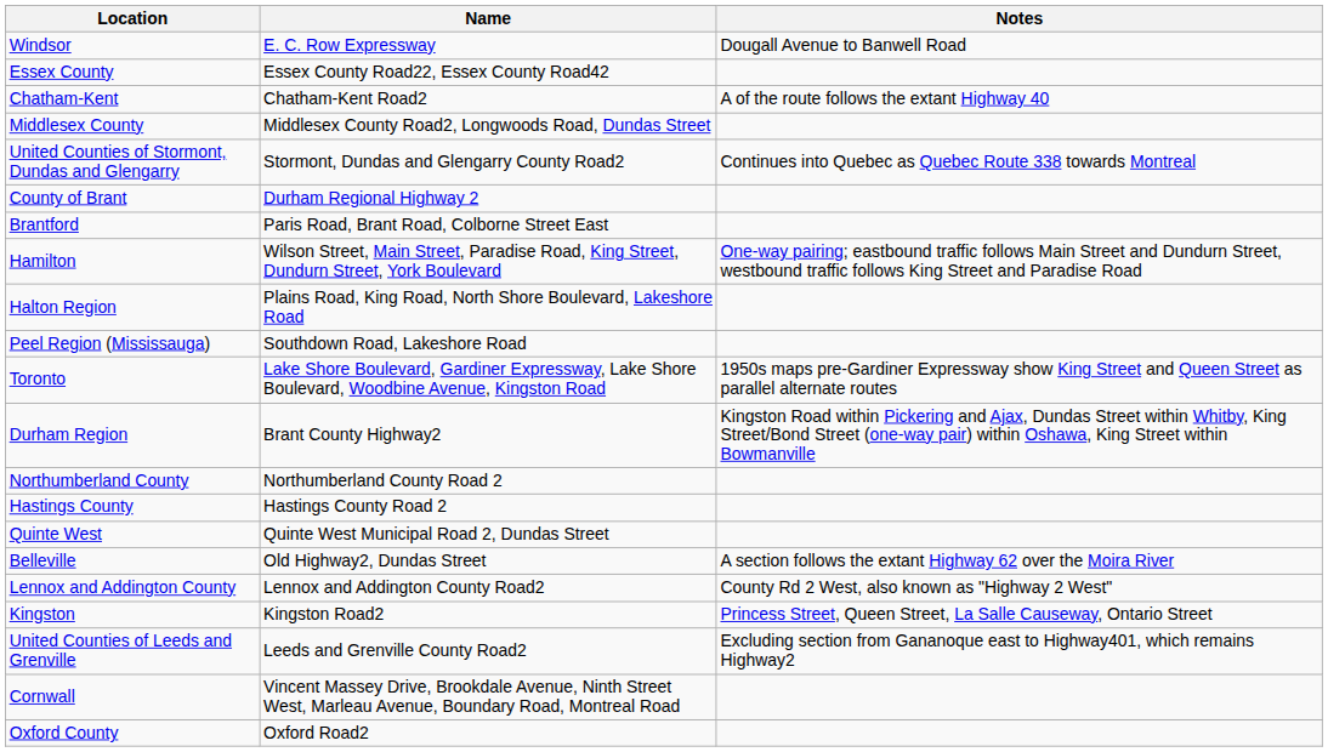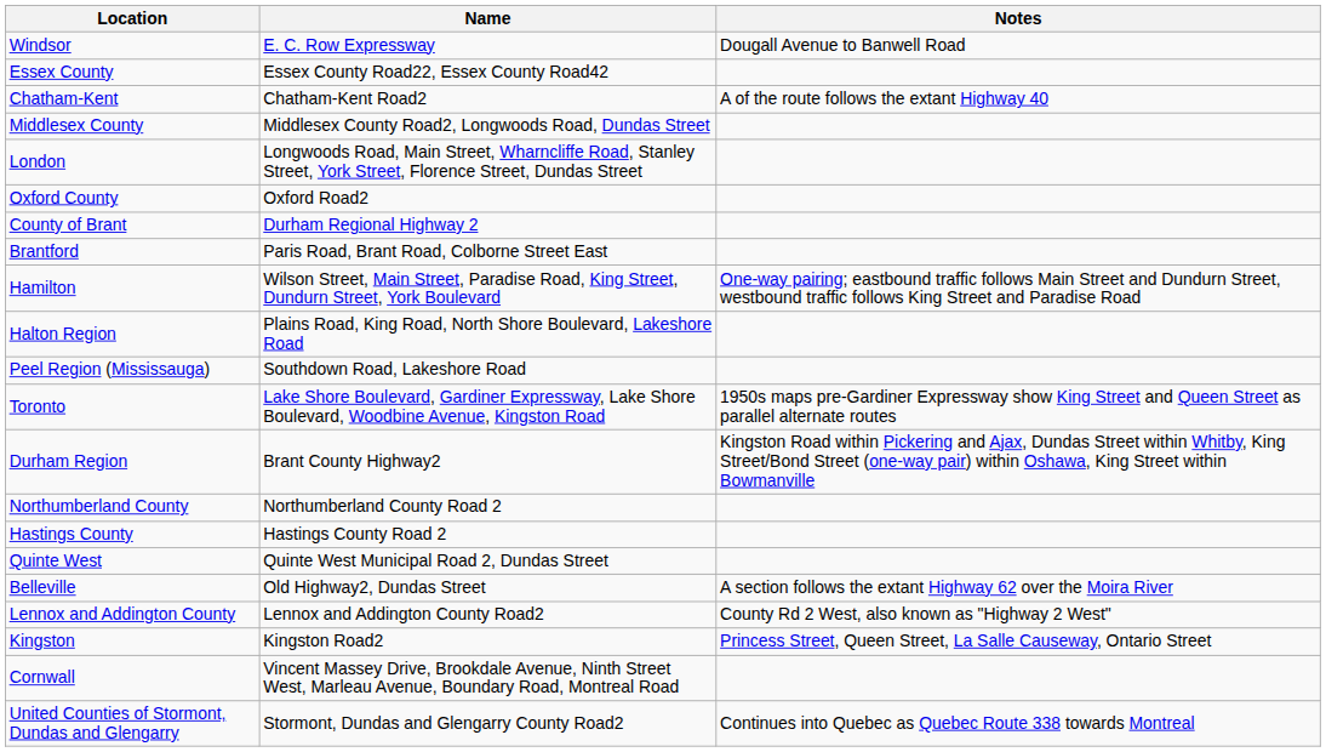 <table class="wikitable">
 <tr>
 <th>Location</th>
 <th>Name</th>
 <th>Notes</th>
 </tr>
 <tr>
 <td><a href='#'>Windsor</a></td>
 <td><a href='#'>E. C. Row Expressway</a></td>
 <td>Dougall Avenue to Banwell Road</td>
 </tr>
 <tr>
 <td><a href='#'>Essex County</a></td>
 <td>Essex County Road22, Essex County Road42</td>
 <td></td>
 </tr>
 <tr>
 <td><a href='#'>Chatham-Kent</a></td>
 <td>Chatham-Kent Road2</td>
 <td>A  of the route follows the extant <a href='#'>Highway 40</a></td>
 </tr>
 <tr>
 <td><a href='#'>Middlesex County</a></td>
 <td>Middlesex County Road2, Longwoods Road, <a href='#'>Dundas Street</a></td>
 <td></td>
 </tr>
 <tr>
-<td><a href='#'>United Counties of Stormont, Dundas and Glengarry</a></td>
-<td>Stormont, Dundas and Glengarry County Road2</td>
-<td>Continues into Quebec as <a href='#'>Quebec Route 338</a> towards <a href='#'>Montreal</a></td>
+<td><a href='#'>London</a></td>
+<td>Longwoods Road, Main Street, <a href='#'>Wharncliffe Road</a>, Stanley Street, <a href='#'>York Street</a>, Florence Street, Dundas Street</td>
+<td></td>
+</tr>
+<tr>
+<td><a href='#'>Oxford County</a></td>
+<td>Oxford Road2</td>
+<td></td>
 </tr>
 <tr>
 <td><a href='#'>County of Brant</a></td>
 <td><a href='#'>Durham Regional Highway 2</a></td>
 <td></td>
 </tr>
 <tr>
 <td><a href='#'>Brantford</a></td>
 <td>Paris Road, Brant Road, Colborne Street East</td>
 <td></td>
 </tr>
 <tr>
 <td><a href='#'>Hamilton</a></td>
 <td>Wilson Street, <a href='#'>Main Street</a>, Paradise Road, <a href='#'>King Street</a>, <a href='#'>Dundurn Street</a>, <a href='#'>York Boulevard</a></td>
 <td><a href='#'>One-way pairing</a>; eastbound traffic follows Main Street and Dundurn Street, westbound traffic follows King Street and Paradise Road</td>
 </tr>
 <tr>
 <td><a href='#'>Halton Region</a></td>
 <td>Plains Road, King Road, North Shore Boulevard, <a href='#'>Lakeshore Road</a></td>
 <td></td>
 </tr>
 <tr>
 <td><a href='#'>Peel Region</a> (<a href='#'>Mississauga</a>)</td>
 <td>Southdown Road, Lakeshore Road</td>
 <td></td>
 </tr>
 <tr>
 <td><a href='#'>Toronto</a></td>
 <td><a href='#'>Lake Shore Boulevard</a>, <a href='#'>Gardiner Expressway</a>, Lake Shore Boulevard, <a href='#'>Woodbine Avenue</a>, <a href='#'>Kingston Road</a></td>
 <td>1950s maps pre-Gardiner Expressway show <a href='#'>King Street</a> and <a href='#'>Queen Street</a> as parallel alternate routes</td>
 </tr>
 <tr>
 <td><a href='#'>Durham Region</a></td>
 <td>Brant County Highway2</td>
 <td>Kingston Road within <a href='#'>Pickering</a> and <a href='#'>Ajax</a>, Dundas Street within <a href='#'>Whitby</a>, King Street/Bond Street (<a href='#'>one-way pair</a>) within <a href='#'>Oshawa</a>, King Street within <a href='#'>Bowmanville</a></td>
 </tr>
 <tr>
 <td><a href='#'>Northumberland County</a></td>
 <td>Northumberland County Road 2</td>
 <td></td>
 </tr>
 <tr>
 <td><a href='#'>Hastings County</a></td>
 <td>Hastings County Road 2</td>
 <td></td>
 </tr>
 <tr>
 <td><a href='#'>Quinte West</a></td>
 <td>Quinte West Municipal Road 2, Dundas Street</td>
 <td></td>
 </tr>
 <tr>
 <td><a href='#'>Belleville</a></td>
 <td>Old Highway2, Dundas Street</td>
 <td>A  section follows the extant <a href='#'>Highway 62</a> over the <a href='#'>Moira River</a></td>
 </tr>
 <tr>
 <td><a href='#'>Lennox and Addington County</a></td>
 <td>Lennox and Addington County Road2</td>
 <td>County Rd 2 West, also known as "Highway 2 West"</td>
 </tr>
 <tr>
 <td><a href='#'>Kingston</a></td>
 <td>Kingston Road2</td>
 <td><a href='#'>Princess Street</a>, Queen Street, <a href='#'>La Salle Causeway</a>, Ontario Street</td>
 </tr>
 <tr>
-<td><a href='#'>United Counties of Leeds and Grenville</a></td>
-<td>Leeds and Grenville County Road2</td>
-<td>Excluding section from Gananoque east to Highway401, which remains Highway2</td>
-</tr>
-<tr>
 <td><a href='#'>Cornwall</a></td>
 <td>Vincent Massey Drive, Brookdale Avenue, Ninth Street West, Marleau Avenue, Boundary Road, Montreal Road</td>
 <td></td>
 </tr>
 <tr>
-<td><a href='#'>Oxford County</a></td>
-<td>Oxford Road2</td>
-<td></td>
+<td><a href='#'>United Counties of Stormont, Dundas and Glengarry</a></td>
+<td>Stormont, Dundas and Glengarry County Road2</td>
+<td>Continues into Quebec as <a href='#'>Quebec Route 338</a> towards <a href='#'>Montreal</a></td>
 </tr>
 </table>
